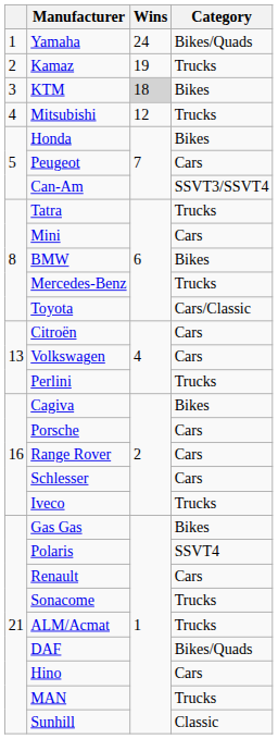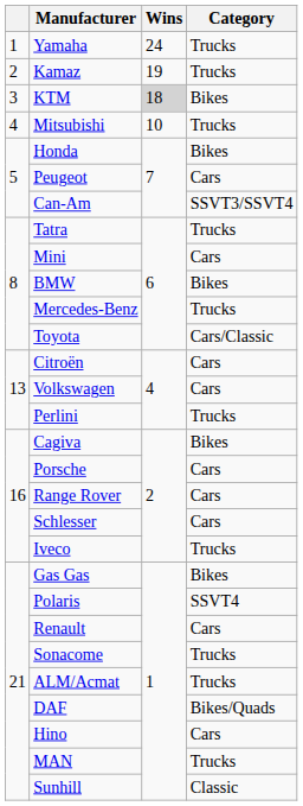 <table class="wikitable">
 <tr>
 <th></th>
 <th>Manufacturer</th>
 <th>Wins</th>
 <th>Category</th>
 </tr>
 <tr>
 <td>1</td>
 <td> <a href='#'>Yamaha</a></td>
 <td>24</td>
-<td>Bikes/Quads</td>
+<td>Trucks</td>
 </tr>
 <tr>
 <td>2</td>
 <td> <a href='#'>Kamaz</a></td>
 <td>19</td>
 <td>Trucks</td>
 </tr>
 <tr>
 <td>3</td>
 <td> <a href='#'>KTM</a></td>
 <td style="background: lightgrey;">18</td>
 <td>Bikes</td>
 </tr>
 <tr>
 <td>4</td>
 <td> <a href='#'>Mitsubishi</a></td>
-<td>12</td>
+<td>10</td>
 <td>Trucks</td>
 </tr>
 <tr>
 <td rowspan="3">5</td>
 <td> <a href='#'>Honda</a></td>
 <td rowspan="3">7</td>
 <td>Bikes</td>
 </tr>
 <tr>
 <td> <a href='#'>Peugeot</a></td>
 <td>Cars</td>
 </tr>
 <tr>
 <td> <a href='#'>Can-Am</a></td>
 <td>SSVT3/SSVT4</td>
 </tr>
 <tr>
 <td rowspan="5">8</td>
 <td> <a href='#'>Tatra</a></td>
 <td rowspan="5">6</td>
 <td>Trucks</td>
 </tr>
 <tr>
 <td> <a href='#'>Mini</a></td>
 <td>Cars</td>
 </tr>
 <tr>
 <td> <a href='#'>BMW</a></td>
 <td>Bikes</td>
 </tr>
 <tr>
 <td> <a href='#'>Mercedes-Benz</a></td>
 <td>Trucks</td>
 </tr>
 <tr>
 <td> <a href='#'>Toyota</a></td>
 <td>Cars/Classic</td>
 </tr>
 <tr>
 <td rowspan=3>13</td>
 <td> <a href='#'>Citroën</a></td>
 <td rowspan="3">4</td>
 <td>Cars</td>
 </tr>
 <tr>
 <td> <a href='#'>Volkswagen</a></td>
 <td>Cars</td>
 </tr>
 <tr>
 <td> <a href='#'>Perlini</a></td>
 <td>Trucks</td>
 </tr>
 <tr>
 <td rowspan=5>16</td>
 <td> <a href='#'>Cagiva</a></td>
 <td rowspan="5">2</td>
 <td>Bikes</td>
 </tr>
 <tr>
 <td> <a href='#'>Porsche</a></td>
 <td>Cars</td>
 </tr>
 <tr>
 <td> <a href='#'>Range Rover</a></td>
 <td>Cars</td>
 </tr>
 <tr>
 <td> <a href='#'>Schlesser</a></td>
 <td>Cars</td>
 </tr>
 <tr>
 <td> <a href='#'>Iveco</a></td>
 <td>Trucks</td>
 </tr>
 <tr>
 <td rowspan=9>21</td>
 <td> <a href='#'>Gas Gas</a></td>
 <td rowspan="9">1</td>
 <td>Bikes</td>
 </tr>
 <tr>
 <td><a href='#'>Polaris</a></td>
 <td>SSVT4</td>
 </tr>
 <tr>
 <td> <a href='#'>Renault</a></td>
 <td>Cars</td>
 </tr>
 <tr>
 <td> <a href='#'>Sonacome</a></td>
 <td>Trucks</td>
 </tr>
 <tr>
 <td> <a href='#'>ALM/Acmat</a></td>
 <td>Trucks</td>
 </tr>
 <tr>
 <td> <a href='#'>DAF</a></td>
 <td>Bikes/Quads</td>
 </tr>
 <tr>
 <td> <a href='#'>Hino</a></td>
 <td>Cars</td>
 </tr>
 <tr>
 <td> <a href='#'>MAN</a></td>
 <td>Trucks</td>
 </tr>
 <tr>
 <td> <a href='#'>Sunhill</a></td>
 <td>Classic</td>
 </tr>
 </table>
